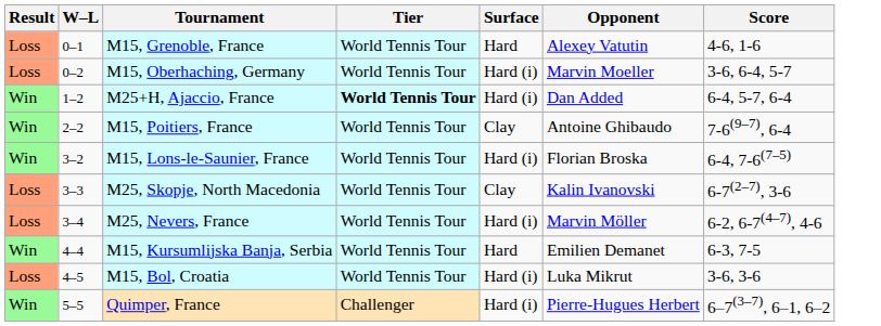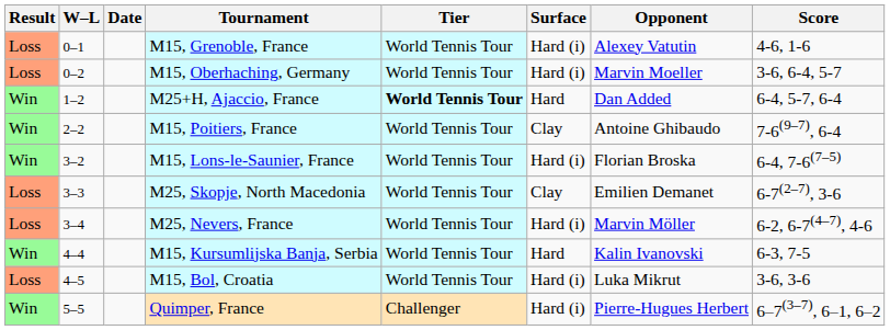 <table class="sortable wikitable">
 <tr>
 <th>Result</th>
 <th class="unsortable">W–L</th>
+<th>Date</th>
 <th>Tournament</th>
 <th>Tier</th>
 <th>Surface</th>
 <th>Opponent</th>
 <th class="unsortable">Score</th>
 </tr>
 <tr>
 <td bgcolor=FFA07A>Loss</td>
 <td><small>0–1</small></td>
+<td></td>
 <td style="background:#cffcff;">M15, <a href='#'>Grenoble</a>, France</td>
 <td style="background:#cffcff;">World Tennis Tour</td>
-<td>Hard</td>
+<td>Hard (i)</td>
 <td> <a href='#'>Alexey Vatutin</a></td>
 <td>4-6, 1-6</td>
 </tr>
 <tr>
 <td bgcolor=FFA07A>Loss</td>
 <td><small>0–2</small></td>
+<td></td>
 <td style="background:#cffcff;">M15, <a href='#'>Oberhaching</a>, Germany</td>
 <td style="background:#cffcff;">World Tennis Tour</td>
 <td>Hard (i)</td>
 <td> <a href='#'>Marvin Moeller</a></td>
 <td>3-6, 6-4, 5-7</td>
 </tr>
 <tr>
 <td bgcolor=98fb98>Win</td>
 <td><small>1–2</small></td>
+<td></td>
 <td style="background:#cffcff;">M25+H, <a href='#'>Ajaccio</a>, France</td>
 <td style="background:#cffcff;"><strong>World Tennis Tour</strong></td>
-<td>Hard (i)</td>
+<td>Hard</td>
 <td> <a href='#'>Dan Added</a></td>
 <td>6-4, 5-7, 6-4</td>
 </tr>
 <tr>
 <td bgcolor=98fb98>Win</td>
 <td><small>2–2</small></td>
+<td></td>
 <td style="background:#cffcff;">M15, <a href='#'>Poitiers</a>, France</td>
 <td style="background:#cffcff;">World Tennis Tour</td>
 <td>Clay</td>
 <td> Antoine Ghibaudo</td>
 <td>7-6<sup>(9–7)</sup>, 6-4</td>
 </tr>
 <tr>
 <td bgcolor=98fb98>Win</td>
 <td><small>3–2</small></td>
+<td></td>
 <td style="background:#cffcff;">M15, <a href='#'>Lons-le-Saunier</a>, France</td>
 <td style="background:#cffcff;">World Tennis Tour</td>
 <td>Hard (i)</td>
 <td> Florian Broska</td>
 <td>6-4, 7-6<sup>(7–5)</sup></td>
 </tr>
 <tr>
 <td bgcolor=FFA07A>Loss</td>
 <td><small>3–3</small></td>
+<td></td>
 <td style="background:#cffcff;">M25, <a href='#'>Skopje</a>, North Macedonia</td>
 <td style="background:#cffcff;">World Tennis Tour</td>
 <td>Clay</td>
-<td> <a href='#'>Kalin Ivanovski</a></td>
+<td> Emilien Demanet</td>
 <td>6-7<sup>(2–7)</sup>, 3-6</td>
 </tr>
 <tr>
 <td bgcolor=FFA07A>Loss</td>
 <td><small>3–4</small></td>
+<td></td>
 <td style="background:#cffcff;">M25, <a href='#'>Nevers</a>, France</td>
 <td style="background:#cffcff;">World Tennis Tour</td>
 <td>Hard (i)</td>
 <td> <a href='#'>Marvin Möller</a></td>
 <td>6-2, 6-7<sup>(4–7)</sup>, 4-6</td>
 </tr>
 <tr>
 <td bgcolor=98fb98>Win</td>
 <td><small>4–4</small></td>
+<td></td>
 <td style="background:#cffcff;">M15, <a href='#'>Kursumlijska Banja</a>, Serbia</td>
 <td style="background:#cffcff;">World Tennis Tour</td>
 <td>Hard</td>
-<td> Emilien Demanet</td>
+<td> <a href='#'>Kalin Ivanovski</a></td>
 <td>6-3, 7-5</td>
 </tr>
 <tr>
 <td bgcolor=FFA07A>Loss</td>
 <td><small>4–5</small></td>
+<td></td>
 <td style="background:#cffcff;">M15, <a href='#'>Bol</a>, Croatia</td>
 <td style="background:#cffcff;">World Tennis Tour</td>
 <td>Hard (i)</td>
 <td> Luka Mikrut</td>
 <td>3-6, 3-6</td>
 </tr>
 <tr>
 <td bgcolor=98fb98>Win</td>
 <td><small>5–5</small></td>
+<td><a href='#'></a></td>
 <td style="background:moccasin;"><a href='#'>Quimper</a>, France</td>
 <td style="background:moccasin;">Challenger</td>
 <td>Hard (i)</td>
 <td> <a href='#'>Pierre-Hugues Herbert</a></td>
 <td>6–7<sup>(3–7)</sup>, 6–1, 6–2</td>
 </tr>
 </table>
